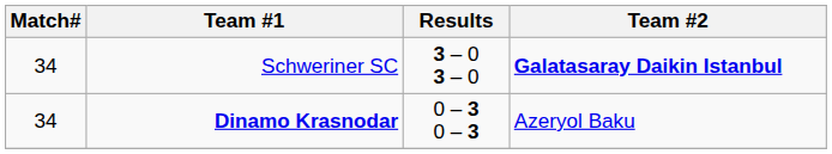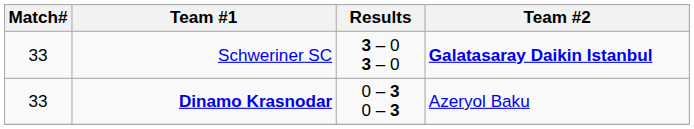 <table class="wikitable" style="border-collapse: collapse;">
 <tr>
 <th>Match#</th>
 <th align="right" width="240">Team #1</th>
 <th>  Results  </th>
 <th align="left" width="240">Team #2</th>
 </tr>
 <tr>
-<td align="center">34</td>
+<td align="center">33</td>
 <td align="right"><a href='#'>Schweriner SC</a> </td>
 <td align="center"><strong>3</strong> – 0 <br> <strong>3</strong> – 0</td>
 <td><strong> <a href='#'>Galatasaray Daikin Istanbul</a></strong></td>
 </tr>
 <tr>
-<td align="center">34</td>
+<td align="center">33</td>
 <td align="right"><strong><a href='#'>Dinamo Krasnodar</a> </strong></td>
 <td align="center">0 – <strong>3</strong> <br> 0 – <strong>3</strong></td>
 <td> <a href='#'>Azeryol Baku</a></td>
 </tr>
 <tr>
 </tr>
 </table>
